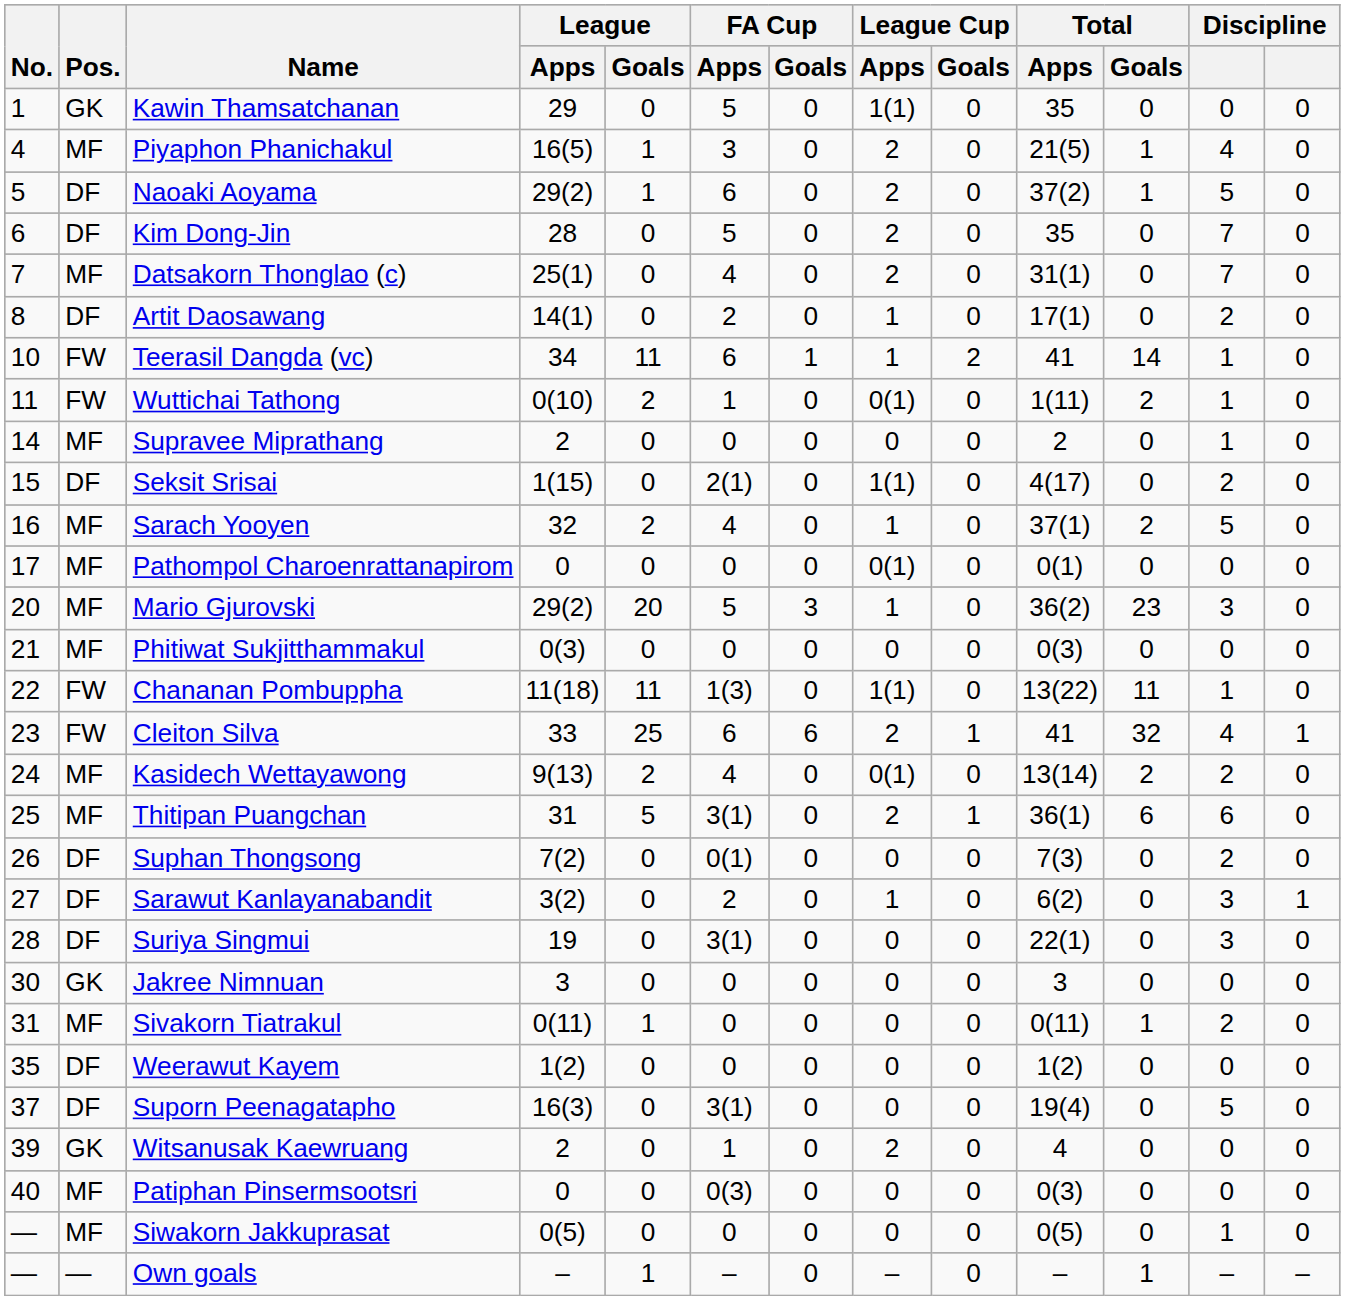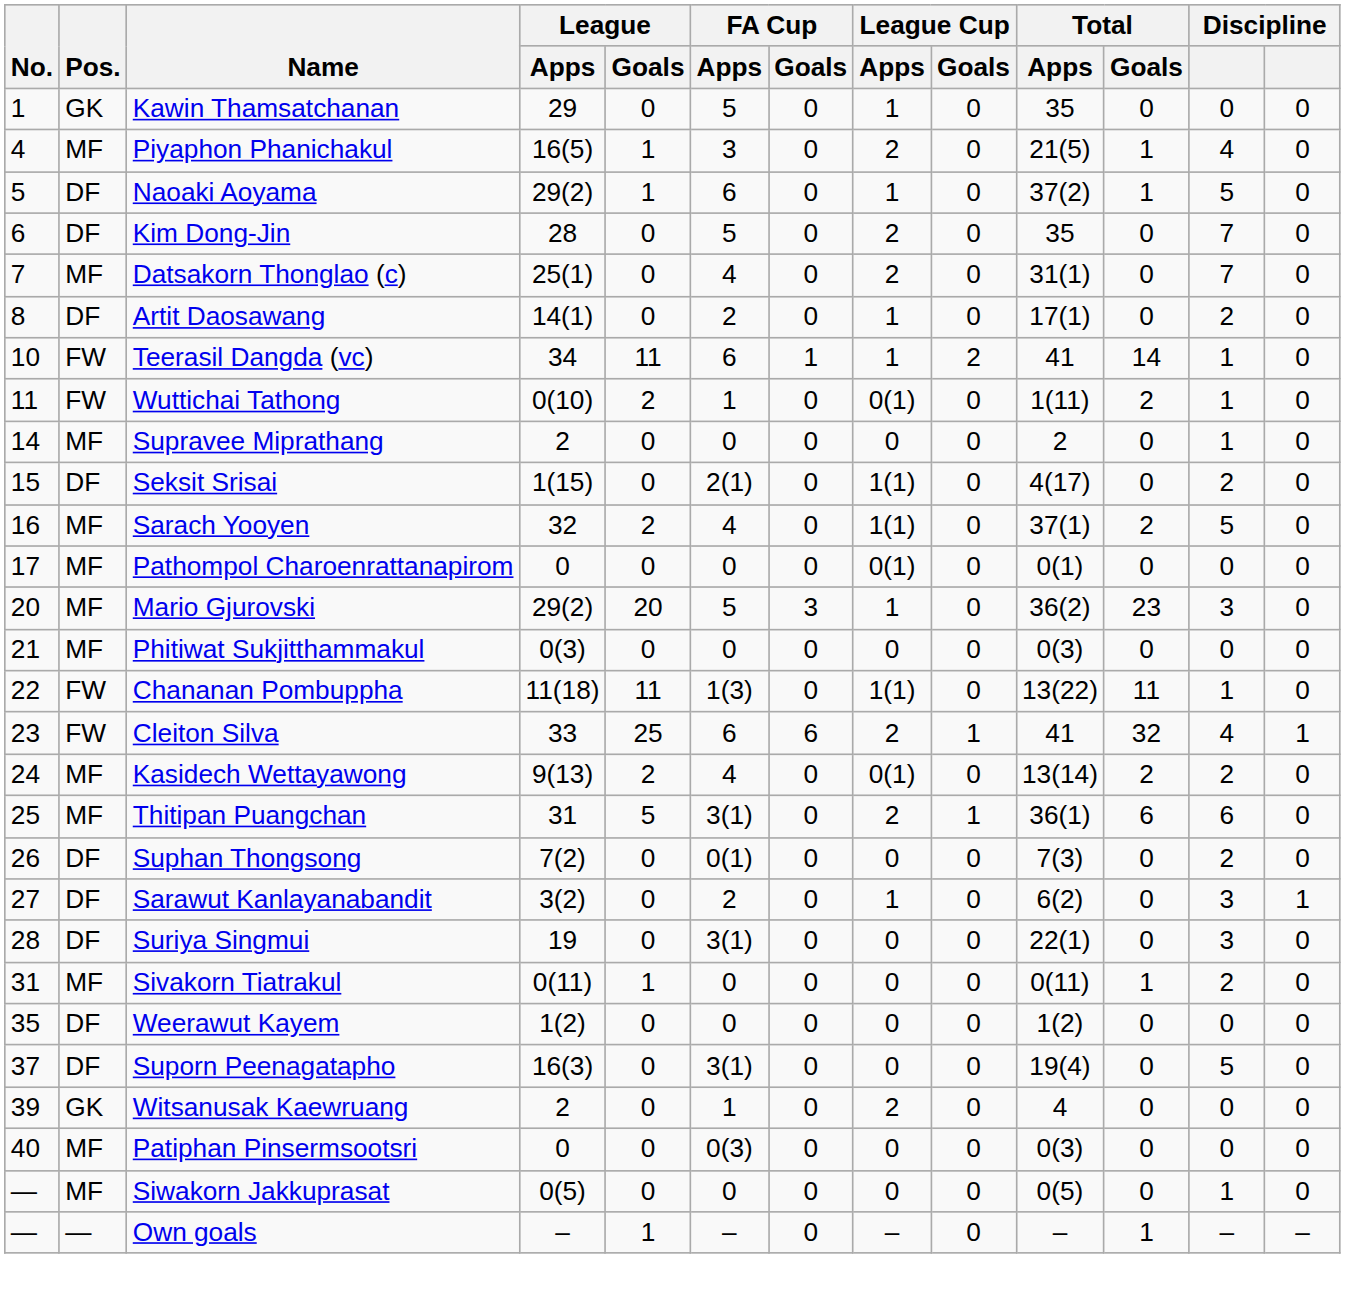 <table class="wikitable" style="text-align:center">
 <tr>
 <th rowspan="2" valign="bottom">No.</th>
 <th rowspan="2" valign="bottom">Pos.</th>
 <th rowspan="2" valign="bottom">Name</th>
 <th colspan="2" width="85">League</th>
 <th colspan="2" width="85">FA Cup</th>
 <th colspan="2" width="85">League Cup</th>
 <th colspan="2" width="85">Total</th>
 <th colspan="2" width="85">Discipline</th>
 </tr>
 <tr>
 <th>Apps</th>
 <th>Goals</th>
 <th>Apps</th>
 <th>Goals</th>
 <th>Apps</th>
 <th>Goals</th>
 <th>Apps</th>
 <th>Goals</th>
 <th></th>
 <th></th>
 </tr>
 <tr>
 <td align="left">1</td>
 <td align="left">GK</td>
 <td align="left"> <a href='#'>Kawin Thamsatchanan</a></td>
 <td>29</td>
 <td>0</td>
 <td>5</td>
 <td>0</td>
-<td>1(1)</td>
+<td>1</td>
 <td>0</td>
 <td>35</td>
 <td>0</td>
 <td>0</td>
 <td>0</td>
 </tr>
 <tr>
 <td align="left">4</td>
 <td align="left">MF</td>
 <td align="left"> <a href='#'>Piyaphon Phanichakul</a></td>
 <td>16(5)</td>
 <td>1</td>
 <td>3</td>
 <td>0</td>
 <td>2</td>
 <td>0</td>
 <td>21(5)</td>
 <td>1</td>
 <td>4</td>
 <td>0</td>
 </tr>
 <tr>
 <td align="left">5</td>
 <td align="left">DF</td>
 <td align="left"> <a href='#'>Naoaki Aoyama</a></td>
 <td>29(2)</td>
 <td>1</td>
 <td>6</td>
 <td>0</td>
-<td>2</td>
+<td>1</td>
 <td>0</td>
 <td>37(2)</td>
 <td>1</td>
 <td>5</td>
 <td>0</td>
 </tr>
 <tr i>
 <td align="left">6</td>
 <td align="left">DF</td>
 <td align="left"> <a href='#'>Kim Dong-Jin</a></td>
 <td>28</td>
 <td>0</td>
 <td>5</td>
 <td>0</td>
 <td>2</td>
 <td>0</td>
 <td>35</td>
 <td>0</td>
 <td>7</td>
 <td>0</td>
 </tr>
 <tr>
 <td align="left">7</td>
 <td align="left">MF</td>
 <td align="left"> <a href='#'>Datsakorn Thonglao</a> (<a href='#'>c</a>)</td>
 <td>25(1)</td>
 <td>0</td>
 <td>4</td>
 <td>0</td>
 <td>2</td>
 <td>0</td>
 <td>31(1)</td>
 <td>0</td>
 <td>7</td>
 <td>0</td>
 </tr>
 <tr>
 <td align="left">8</td>
 <td align="left">DF</td>
 <td align="left"> <a href='#'>Artit Daosawang</a></td>
 <td>14(1)</td>
 <td>0</td>
 <td>2</td>
 <td>0</td>
 <td>1</td>
 <td>0</td>
 <td>17(1)</td>
 <td>0</td>
 <td>2</td>
 <td>0</td>
 </tr>
 <tr>
 <td align="left">10</td>
 <td align="left">FW</td>
 <td align="left"> <a href='#'>Teerasil Dangda</a> (<a href='#'>vc</a>)</td>
 <td>34</td>
 <td>11</td>
 <td>6</td>
 <td>1</td>
 <td>1</td>
 <td>2</td>
 <td>41</td>
 <td>14</td>
 <td>1</td>
 <td>0</td>
 </tr>
 <tr>
 <td align="left">11</td>
 <td align="left">FW</td>
 <td align="left"> <a href='#'>Wuttichai Tathong</a></td>
 <td>0(10)</td>
 <td>2</td>
 <td>1</td>
 <td>0</td>
 <td>0(1)</td>
 <td>0</td>
 <td>1(11)</td>
 <td>2</td>
 <td>1</td>
 <td>0</td>
 </tr>
 <tr>
 <td align="left">14</td>
 <td align="left">MF</td>
 <td align="left"> <a href='#'>Supravee Miprathang</a></td>
 <td>2</td>
 <td>0</td>
 <td>0</td>
 <td>0</td>
 <td>0</td>
 <td>0</td>
 <td>2</td>
 <td>0</td>
 <td>1</td>
 <td>0</td>
 </tr>
 <tr>
 <td align="left">15</td>
 <td align="left">DF</td>
 <td align="left"> <a href='#'>Seksit Srisai</a></td>
 <td>1(15)</td>
 <td>0</td>
 <td>2(1)</td>
 <td>0</td>
 <td>1(1)</td>
 <td>0</td>
 <td>4(17)</td>
 <td>0</td>
 <td>2</td>
 <td>0</td>
 </tr>
 <tr>
 <td align="left">16</td>
 <td align="left">MF</td>
 <td align="left"> <a href='#'>Sarach Yooyen</a></td>
 <td>32</td>
 <td>2</td>
 <td>4</td>
 <td>0</td>
-<td>1</td>
+<td>1(1)</td>
 <td>0</td>
 <td>37(1)</td>
 <td>2</td>
 <td>5</td>
 <td>0</td>
 </tr>
 <tr>
 <td align="left">17</td>
 <td align="left">MF</td>
 <td align="left"> <a href='#'>Pathompol Charoenrattanapirom</a></td>
 <td>0</td>
 <td>0</td>
 <td>0</td>
 <td>0</td>
 <td>0(1)</td>
 <td>0</td>
 <td>0(1)</td>
 <td>0</td>
 <td>0</td>
 <td>0</td>
 </tr>
 <tr>
 <td align="left">20</td>
 <td align="left">MF</td>
 <td align="left"> <a href='#'>Mario Gjurovski</a></td>
 <td>29(2)</td>
 <td>20</td>
 <td>5</td>
 <td>3</td>
 <td>1</td>
 <td>0</td>
 <td>36(2)</td>
 <td>23</td>
 <td>3</td>
 <td>0</td>
 </tr>
 <tr>
 <td align="left">21</td>
 <td align="left">MF</td>
 <td align="left"> <a href='#'>Phitiwat Sukjitthammakul</a></td>
 <td>0(3)</td>
 <td>0</td>
 <td>0</td>
 <td>0</td>
 <td>0</td>
 <td>0</td>
 <td>0(3)</td>
 <td>0</td>
 <td>0</td>
 <td>0</td>
 </tr>
 <tr>
 <td align="left">22</td>
 <td align="left">FW</td>
 <td align="left"> <a href='#'>Chananan Pombuppha</a></td>
 <td>11(18)</td>
 <td>11</td>
 <td>1(3)</td>
 <td>0</td>
 <td>1(1)</td>
 <td>0</td>
 <td>13(22)</td>
 <td>11</td>
 <td>1</td>
 <td>0</td>
 </tr>
 <tr>
 <td align="left">23</td>
 <td align="left">FW</td>
 <td align="left"> <a href='#'>Cleiton Silva</a></td>
 <td>33</td>
 <td>25</td>
 <td>6</td>
 <td>6</td>
 <td>2</td>
 <td>1</td>
 <td>41</td>
 <td>32</td>
 <td>4</td>
 <td>1</td>
 </tr>
 <tr>
 <td align="left">24</td>
 <td align="left">MF</td>
 <td align="left"> <a href='#'>Kasidech Wettayawong</a></td>
 <td>9(13)</td>
 <td>2</td>
 <td>4</td>
 <td>0</td>
 <td>0(1)</td>
 <td>0</td>
 <td>13(14)</td>
 <td>2</td>
 <td>2</td>
 <td>0</td>
 </tr>
 <tr>
 <td align="left">25</td>
 <td align="left">MF</td>
 <td align="left"> <a href='#'>Thitipan Puangchan</a></td>
 <td>31</td>
 <td>5</td>
 <td>3(1)</td>
 <td>0</td>
 <td>2</td>
 <td>1</td>
 <td>36(1)</td>
 <td>6</td>
 <td>6</td>
 <td>0</td>
 </tr>
 <tr>
 <td align="left">26</td>
 <td align="left">DF</td>
 <td align="left"> <a href='#'>Suphan Thongsong</a></td>
 <td>7(2)</td>
 <td>0</td>
 <td>0(1)</td>
 <td>0</td>
 <td>0</td>
 <td>0</td>
 <td>7(3)</td>
 <td>0</td>
 <td>2</td>
 <td>0</td>
 </tr>
 <tr>
 <td align="left">27</td>
 <td align="left">DF</td>
 <td align="left"> <a href='#'>Sarawut Kanlayanabandit</a></td>
 <td>3(2)</td>
 <td>0</td>
 <td>2</td>
 <td>0</td>
 <td>1</td>
 <td>0</td>
 <td>6(2)</td>
 <td>0</td>
 <td>3</td>
 <td>1</td>
 </tr>
 <tr>
 <td align="left">28</td>
 <td align="left">DF</td>
 <td align="left"> <a href='#'>Suriya Singmui</a></td>
 <td>19</td>
 <td>0</td>
 <td>3(1)</td>
 <td>0</td>
 <td>0</td>
 <td>0</td>
 <td>22(1)</td>
 <td>0</td>
 <td>3</td>
 <td>0</td>
 </tr>
 <tr>
-<td align="left">30</td>
-<td align="left">GK</td>
-<td align="left"> <a href='#'>Jakree Nimnuan</a></td>
-<td>3</td>
-<td>0</td>
-<td>0</td>
-<td>0</td>
-<td>0</td>
-<td>0</td>
-<td>3</td>
-<td>0</td>
-<td>0</td>
-<td>0</td>
-</tr>
-<tr>
 <td align="left">31</td>
 <td align="left">MF</td>
 <td align="left"> <a href='#'>Sivakorn Tiatrakul</a></td>
 <td>0(11)</td>
 <td>1</td>
 <td>0</td>
 <td>0</td>
 <td>0</td>
 <td>0</td>
 <td>0(11)</td>
 <td>1</td>
 <td>2</td>
 <td>0</td>
 </tr>
 <tr>
 <td align="left">35</td>
 <td align="left">DF</td>
 <td align="left"> <a href='#'>Weerawut Kayem</a></td>
 <td>1(2)</td>
 <td>0</td>
 <td>0</td>
 <td>0</td>
 <td>0</td>
 <td>0</td>
 <td>1(2)</td>
 <td>0</td>
 <td>0</td>
 <td>0</td>
 </tr>
 <tr>
 <td align="left">37</td>
 <td align="left">DF</td>
 <td align="left"> <a href='#'>Suporn Peenagatapho</a></td>
 <td>16(3)</td>
 <td>0</td>
 <td>3(1)</td>
 <td>0</td>
 <td>0</td>
 <td>0</td>
 <td>19(4)</td>
 <td>0</td>
 <td>5</td>
 <td>0</td>
 </tr>
 <tr>
 <td align="left">39</td>
 <td align="left">GK</td>
 <td align="left"> <a href='#'>Witsanusak Kaewruang</a></td>
 <td>2</td>
 <td>0</td>
 <td>1</td>
 <td>0</td>
 <td>2</td>
 <td>0</td>
 <td>4</td>
 <td>0</td>
 <td>0</td>
 <td>0</td>
 </tr>
 <tr>
 <td align="left">40</td>
 <td align="left">MF</td>
 <td align="left"> <a href='#'>Patiphan Pinsermsootsri</a></td>
 <td>0</td>
 <td>0</td>
 <td>0(3)</td>
 <td>0</td>
 <td>0</td>
 <td>0</td>
 <td>0(3)</td>
 <td>0</td>
 <td>0</td>
 <td>0</td>
 </tr>
 <tr>
 <td align="left">—</td>
 <td align="left">MF</td>
 <td align="left"> <a href='#'>Siwakorn Jakkuprasat</a></td>
 <td>0(5)</td>
 <td>0</td>
 <td>0</td>
 <td>0</td>
 <td>0</td>
 <td>0</td>
 <td>0(5)</td>
 <td>0</td>
 <td>1</td>
 <td>0</td>
 </tr>
 <tr>
 <td align="left">—</td>
 <td align="left">—</td>
 <td align="left"><a href='#'>Own goals</a></td>
 <td>–</td>
 <td>1</td>
 <td>–</td>
 <td>0</td>
 <td>–</td>
 <td>0</td>
 <td>–</td>
 <td>1</td>
 <td>–</td>
 <td>–</td>
 </tr>
 </table>
